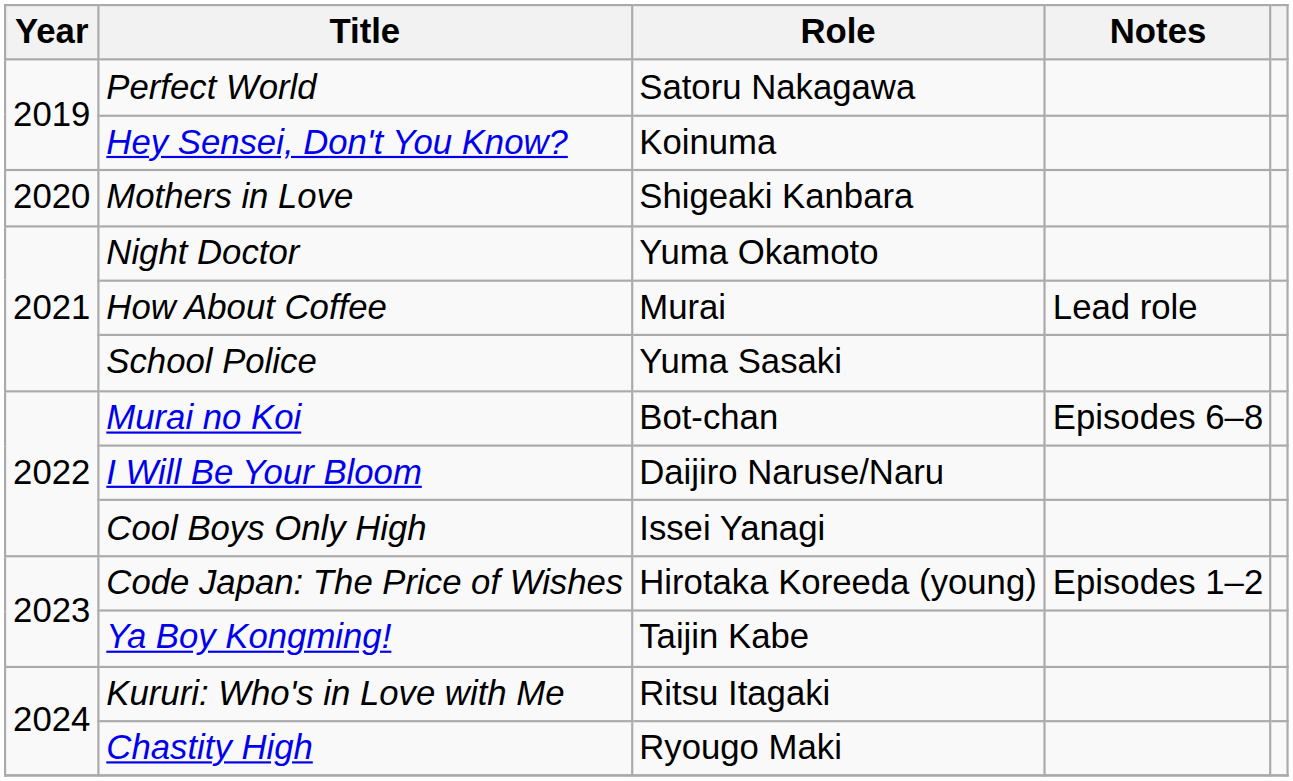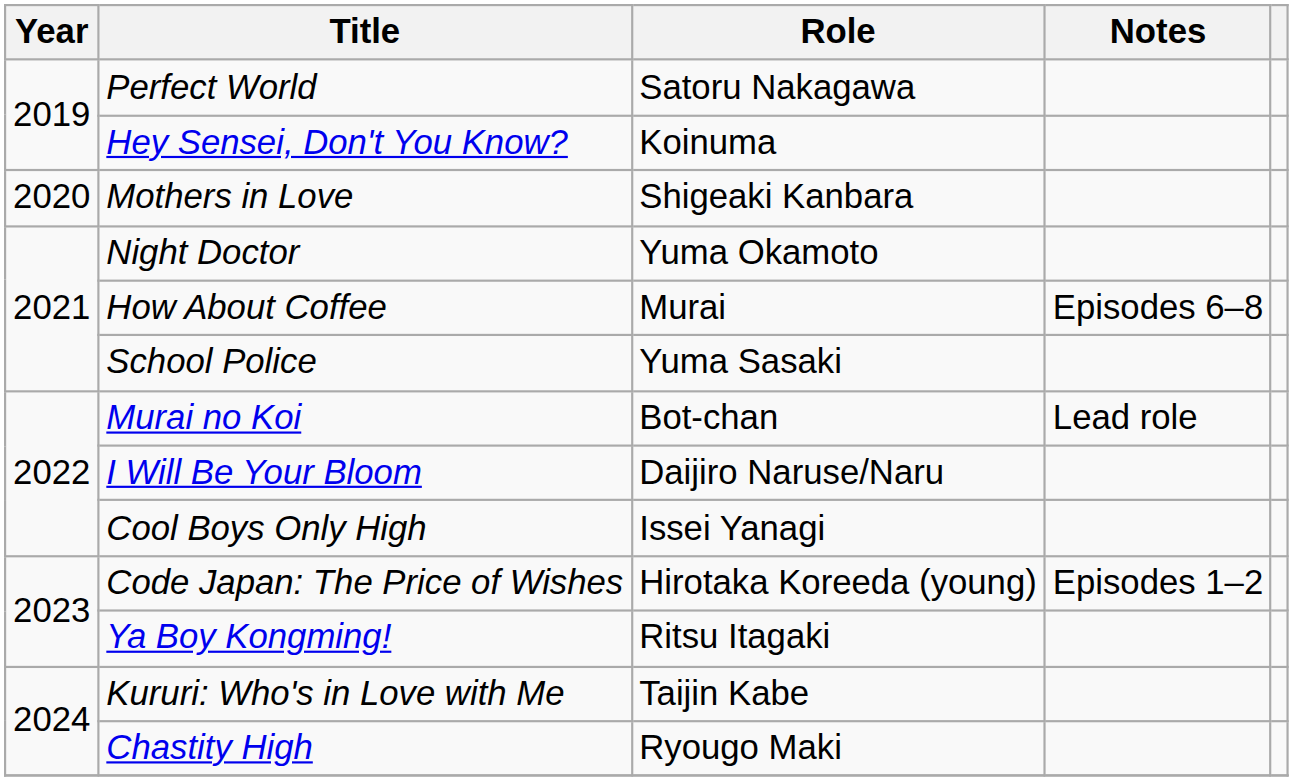 <table class="wikitable plainrowheaders sortable">
 <tr>
 <th>Year</th>
 <th>Title</th>
 <th>Role</th>
 <th class="unsortable">Notes</th>
 <th class="unsortable"></th>
 </tr>
 <tr>
 <td rowspan="2">2019</td>
 <td><em>Perfect World</em></td>
 <td>Satoru Nakagawa</td>
 <td></td>
 <td></td>
 </tr>
 <tr>
 <td><em><a href='#'>Hey Sensei, Don't You Know?</a></em></td>
 <td>Koinuma</td>
 <td></td>
 <td></td>
 </tr>
 <tr>
 <td>2020</td>
 <td><em>Mothers in Love</em></td>
 <td>Shigeaki Kanbara</td>
 <td></td>
 <td></td>
 </tr>
 <tr>
 <td rowspan="3">2021</td>
 <td><em>Night Doctor</em></td>
 <td>Yuma Okamoto</td>
 <td></td>
 <td></td>
 </tr>
 <tr>
 <td><em>How About Coffee</em></td>
 <td>Murai</td>
-<td>Lead role</td>
+<td>Episodes 6–8</td>
 <td></td>
 </tr>
 <tr>
 <td><em>School Police</em></td>
 <td>Yuma Sasaki</td>
 <td></td>
 <td></td>
 </tr>
 <tr>
 <td rowspan="3">2022</td>
 <td><em><a href='#'>Murai no Koi</a></em></td>
 <td>Bot-chan</td>
-<td>Episodes 6–8</td>
+<td>Lead role</td>
 <td></td>
 </tr>
 <tr>
 <td><em><a href='#'>I Will Be Your Bloom</a></em></td>
 <td>Daijiro Naruse/Naru</td>
 <td></td>
 <td></td>
 </tr>
 <tr>
 <td><em>Cool Boys Only High</em></td>
 <td>Issei Yanagi</td>
 <td></td>
 <td></td>
 </tr>
 <tr>
 <td rowspan="2">2023</td>
 <td><em>Code Japan: The Price of Wishes</em></td>
 <td>Hirotaka Koreeda (young)</td>
 <td>Episodes 1–2</td>
 <td></td>
 </tr>
 <tr>
 <td><em><a href='#'>Ya Boy Kongming!</a></em></td>
-<td>Taijin Kabe</td>
+<td>Ritsu Itagaki</td>
 <td></td>
 <td></td>
 </tr>
 <tr>
 <td rowspan="2">2024</td>
 <td><em>Kururi: Who's in Love with Me</em></td>
-<td>Ritsu Itagaki</td>
+<td>Taijin Kabe</td>
 <td></td>
 <td></td>
 </tr>
 <tr>
 <td><em><a href='#'>Chastity High</a></em></td>
 <td>Ryougo Maki</td>
 <td></td>
 <td></td>
 </tr>
 <tr>
 </tr>
 </table>
